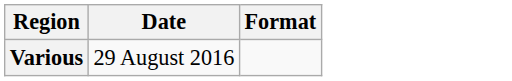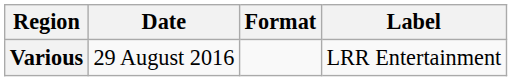 <table class="wikitable plainrowheaders">
 <tr>
 <th scope="col">Region</th>
 <th scope="col">Date</th>
 <th scope="col">Format</th>
+<th scope="col">Label</th>
 </tr>
 <tr>
 <th scope="row">Various</th>
 <td>29 August 2016</td>
 <td></td>
+<td>LRR Entertainment</td>
 </tr>
 </table>
